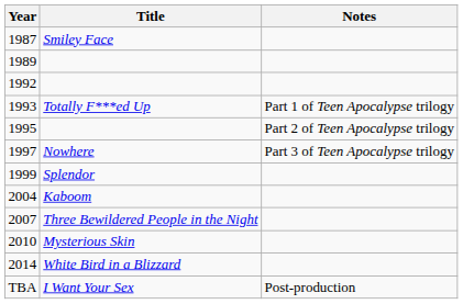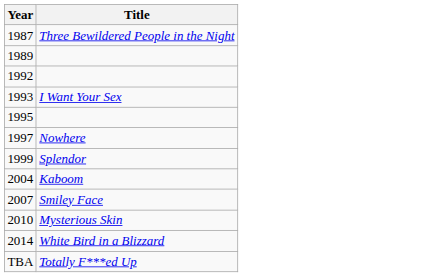 <table class="wikitable sortable">
 <tr>
 <th>Year</th>
 <th>Title</th>
-<th class="unsortable">Notes</th>
 </tr>
 <tr>
 <td>1987</td>
-<td><em><a href='#'>Smiley Face</a></em></td>
-<td></td>
+<td><em><a href='#'>Three Bewildered People in the Night</a></em></td>
 </tr>
 <tr>
 <td>1989</td>
 <td><em></em></td>
-<td></td>
 </tr>
 <tr>
 <td>1992</td>
 <td><em></em></td>
-<td></td>
 </tr>
 <tr>
 <td>1993</td>
-<td><em><a href='#'>Totally F***ed Up</a></em></td>
-<td>Part 1 of <em>Teen Apocalypse</em> trilogy</td>
+<td><em><a href='#'>I Want Your Sex</a></em></td>
 </tr>
 <tr>
 <td>1995</td>
 <td><em></em></td>
-<td>Part 2 of <em>Teen Apocalypse</em> trilogy</td>
 </tr>
 <tr>
 <td>1997</td>
 <td><em><a href='#'>Nowhere</a></em></td>
-<td>Part 3 of <em>Teen Apocalypse</em> trilogy</td>
 </tr>
 <tr>
 <td>1999</td>
 <td><em><a href='#'>Splendor</a></em></td>
-<td></td>
 </tr>
 <tr>
 <td>2004</td>
 <td><em><a href='#'>Kaboom</a></em></td>
-<td></td>
 </tr>
 <tr>
 <td>2007</td>
-<td><em><a href='#'>Three Bewildered People in the Night</a></em></td>
-<td></td>
+<td><em><a href='#'>Smiley Face</a></em></td>
 </tr>
 <tr>
 <td>2010</td>
 <td><em><a href='#'>Mysterious Skin</a></em></td>
-<td></td>
 </tr>
 <tr>
 <td>2014</td>
 <td><em><a href='#'>White Bird in a Blizzard</a></em></td>
-<td></td>
 </tr>
 <tr>
 <td>TBA</td>
-<td><em><a href='#'>I Want Your Sex</a></em></td>
-<td>Post-production</td>
+<td><em><a href='#'>Totally F***ed Up</a></em></td>
 </tr>
 </table>
